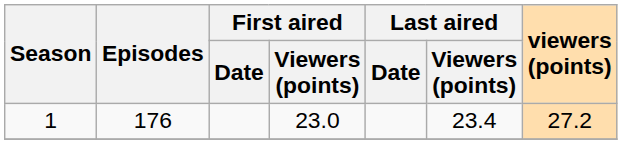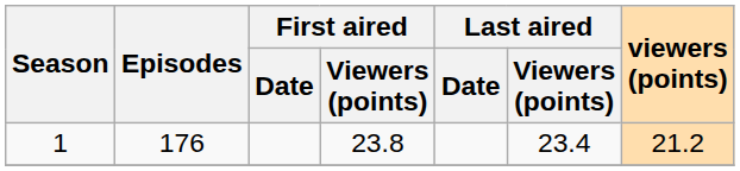 <table class="wikitable" style="text-align: center">
 <tr>
 <th scope="col" rowspan="2">Season</th>
 <th scope="col" rowspan="2" colspan="1">Episodes</th>
 <th scope="col" colspan="2">First aired</th>
 <th scope="col" colspan="2">Last aired</th>
 <th style="background:#ffdead;" rowspan="2"> viewers <br> (points)</th>
 </tr>
 <tr>
 <th scope="col">Date</th>
 <th scope="col">Viewers<br>(points)</th>
 <th scope="col">Date</th>
 <th scope="col">Viewers<br>(points)</th>
 </tr>
 <tr>
 <td>1</td>
 <td>176</td>
 <td></td>
-<td>23.0</td>
+<td>23.8</td>
 <td></td>
 <td>23.4</td>
-<td style="background:#ffdead;">27.2</td>
+<td style="background:#ffdead;">21.2</td>
 </tr>
 <tr>
 </tr>
 </table>
